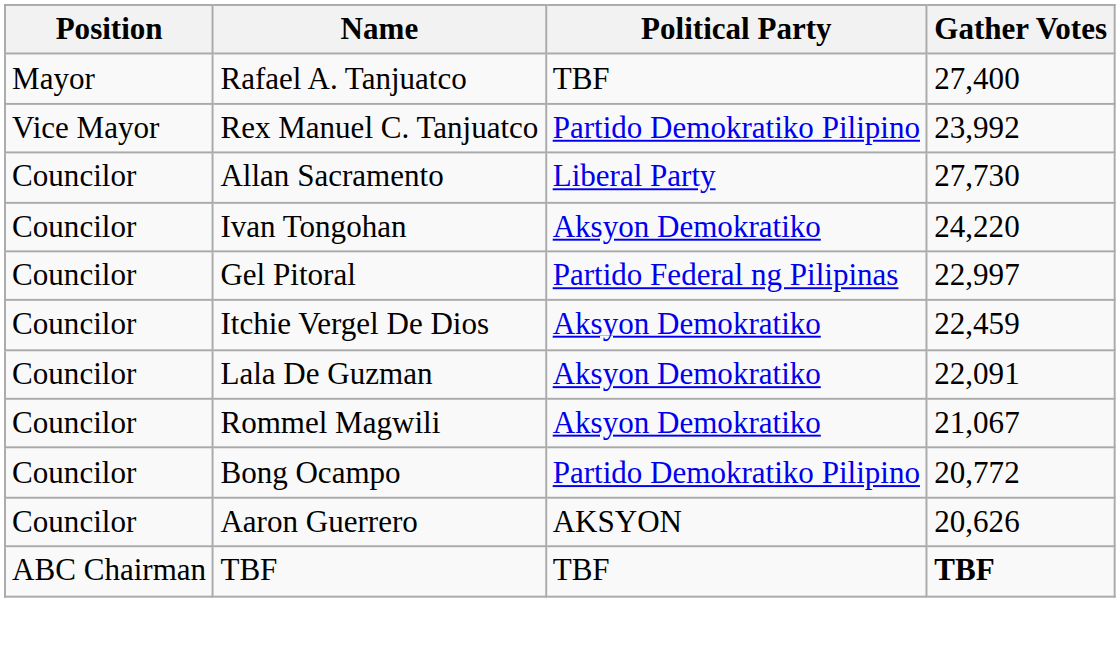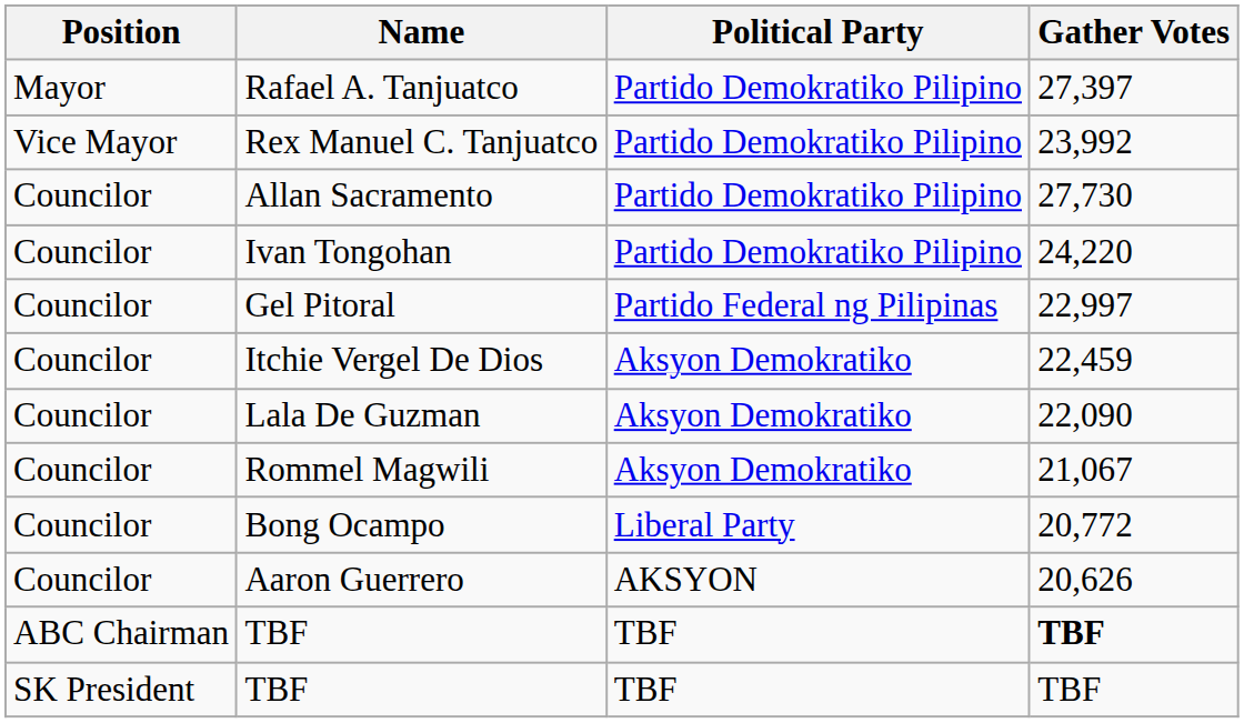 <table class="wikitable">
 <tr>
 <th>Position</th>
 <th>Name</th>
 <th>Political Party</th>
 <th>Gather Votes</th>
 </tr>
 <tr>
 <td>Mayor</td>
 <td>Rafael A. Tanjuatco</td>
-<td>TBF</td>
-<td>27,400</td>
+<td><a href='#'>Partido Demokratiko Pilipino</a></td>
+<td>27,397</td>
 </tr>
 <tr>
 <td>Vice Mayor</td>
 <td>Rex Manuel C. Tanjuatco</td>
 <td><a href='#'>Partido Demokratiko Pilipino</a></td>
 <td>23,992</td>
 </tr>
 <tr>
 <td>Councilor</td>
 <td>Allan Sacramento</td>
-<td><a href='#'>Liberal Party</a></td>
+<td><a href='#'>Partido Demokratiko Pilipino</a></td>
 <td>27,730</td>
 </tr>
 <tr>
 <td>Councilor</td>
 <td>Ivan Tongohan</td>
-<td><a href='#'>Aksyon Demokratiko</a></td>
+<td><a href='#'>Partido Demokratiko Pilipino</a></td>
 <td>24,220</td>
 </tr>
 <tr>
 <td>Councilor</td>
 <td>Gel Pitoral</td>
 <td><a href='#'>Partido Federal ng Pilipinas</a></td>
 <td>22,997</td>
 </tr>
 <tr>
 <td>Councilor</td>
 <td>Itchie Vergel De Dios</td>
 <td><a href='#'>Aksyon Demokratiko</a></td>
 <td>22,459</td>
 </tr>
 <tr>
 <td>Councilor</td>
 <td>Lala De Guzman</td>
 <td><a href='#'>Aksyon Demokratiko</a></td>
-<td>22,091</td>
+<td>22,090</td>
 </tr>
 <tr>
 <td>Councilor</td>
 <td>Rommel Magwili</td>
 <td><a href='#'>Aksyon Demokratiko</a></td>
 <td>21,067</td>
 </tr>
 <tr>
 <td>Councilor</td>
 <td>Bong Ocampo</td>
-<td><a href='#'>Partido Demokratiko Pilipino</a></td>
+<td><a href='#'>Liberal Party</a></td>
 <td>20,772</td>
 </tr>
 <tr>
 <td>Councilor</td>
 <td>Aaron Guerrero</td>
 <td>AKSYON</td>
 <td>20,626</td>
 </tr>
 <tr>
 <td>ABC Chairman</td>
 <td>TBF</td>
 <td>TBF</td>
 <td><strong>TBF</strong></td>
 </tr>
+<tr>
+<td>SK President</td>
+<td>TBF</td>
+<td>TBF</td>
+<td>TBF</td>
+</tr>
 </table>
